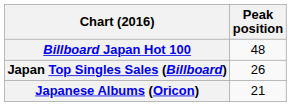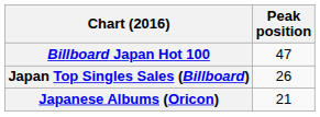 <table class="wikitable sortable plainrowheaders" style="text-align:center">
 <tr>
 <th scope="col">Chart (2016)</th>
 <th scope="col">Peak<br>position</th>
 </tr>
 <tr>
 <th scope="row"><a href='#'><em>Billboard</em> Japan Hot 100</a></th>
-<td>48</td>
+<td>47</td>
 </tr>
 <tr>
 <th scope="row">Japan <a href='#'>Top Singles Sales</a> (<em><a href='#'>Billboard</a></em>)</th>
 <td>26</td>
 </tr>
 <tr>
 <th scope="row"><a href='#'>Japanese Albums</a> (<a href='#'>Oricon</a>)</th>
 <td>21</td>
 </tr>
 </table>
